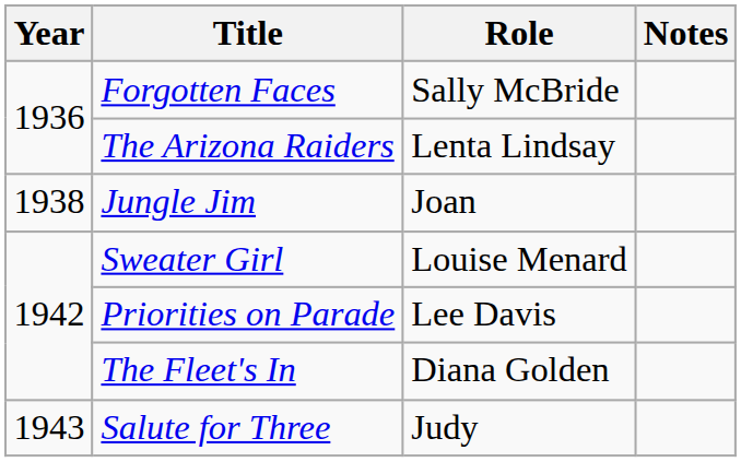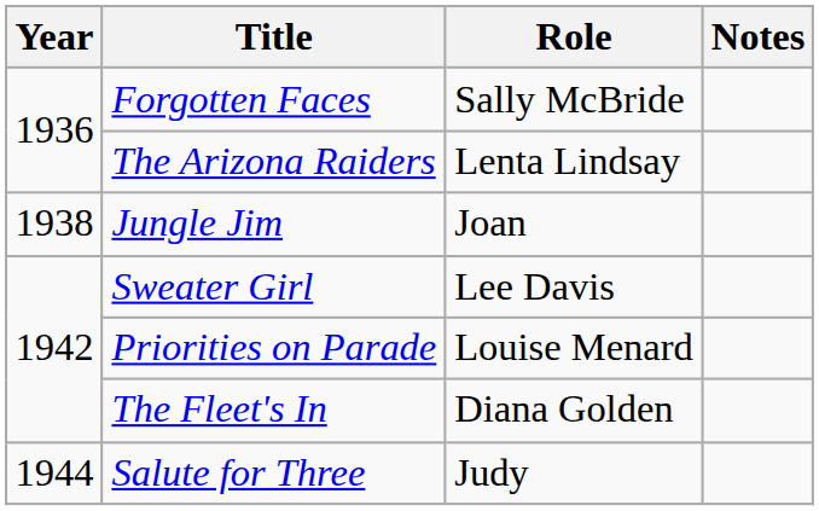 <table class="wikitable">
 <tr>
 <th>Year</th>
 <th>Title</th>
 <th>Role</th>
 <th>Notes</th>
 </tr>
 <tr>
 <td rowspan=2>1936</td>
 <td><em><a href='#'>Forgotten Faces</a></em></td>
 <td>Sally McBride</td>
 <td></td>
 </tr>
 <tr>
 <td><em><a href='#'>The Arizona Raiders</a></em></td>
 <td>Lenta Lindsay</td>
 <td></td>
 </tr>
 <tr>
 <td>1938</td>
 <td><em><a href='#'>Jungle Jim</a></em></td>
 <td>Joan</td>
 <td></td>
 </tr>
 <tr>
 <td rowspan=3>1942</td>
 <td><em><a href='#'>Sweater Girl</a></em></td>
-<td>Louise Menard</td>
+<td>Lee Davis</td>
 <td></td>
 </tr>
 <tr>
 <td><em><a href='#'>Priorities on Parade</a></em></td>
-<td>Lee Davis</td>
+<td>Louise Menard</td>
 <td></td>
 </tr>
 <tr>
 <td><em><a href='#'>The Fleet's In</a></em></td>
 <td>Diana Golden</td>
 <td></td>
 </tr>
 <tr>
-<td>1943</td>
+<td>1944</td>
 <td><em><a href='#'>Salute for Three</a></em></td>
 <td>Judy</td>
 <td></td>
 </tr>
 </table>
